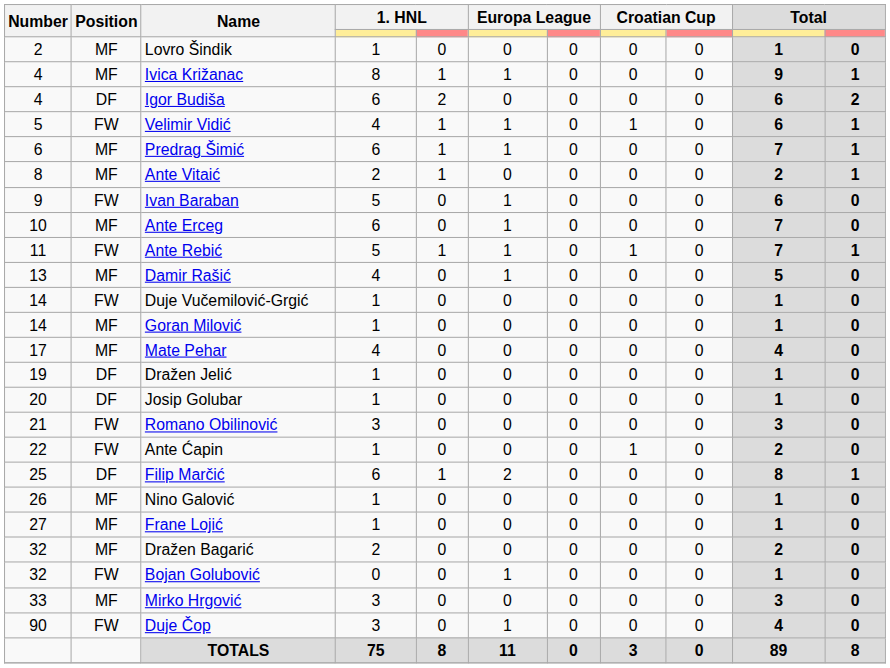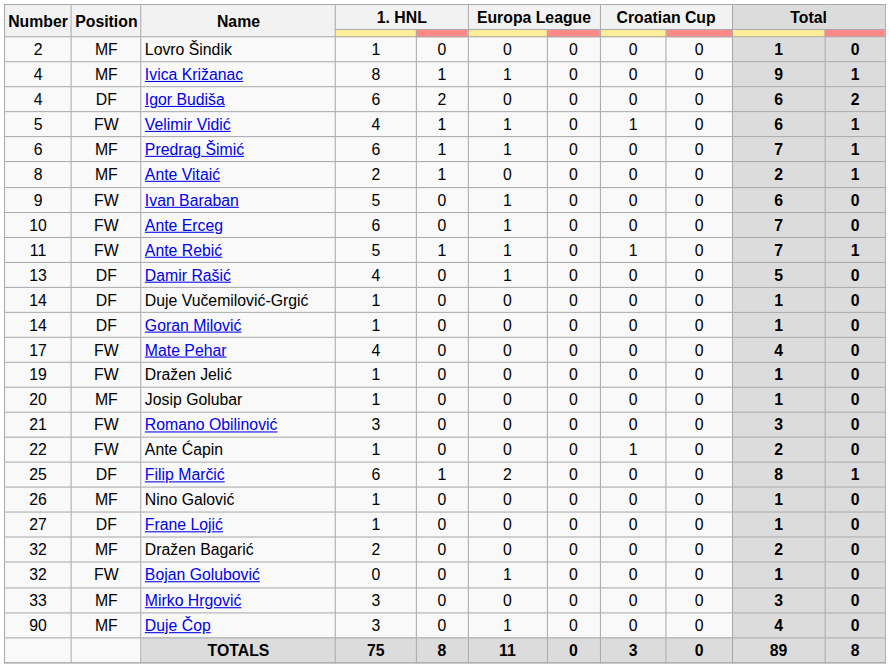 <table class="wikitable" style="font-size: 95%; text-align: center;">
 <tr>
 <th width=40  rowspan="2"  align="center">Number</th>
 <th width=40  rowspan="2"  align="center">Position</th>
 <th width=180 rowspan="2"  align="center">Name</th>
 <th width=120 colspan="2" align="center">1. HNL</th>
 <th width=120 colspan="2" align="center">Europa League</th>
 <th width=120 colspan="2" align="center">Croatian Cup</th>
 <th width=140 colspan="2" align="center" style="background: #DCDCDC">Total</th>
 </tr>
 <tr>
 <th style="background: #FFEE99"></th>
 <th style="background: #FF8888"></th>
 <th style="background: #FFEE99"></th>
 <th style="background: #FF8888"></th>
 <th style="background: #FFEE99"></th>
 <th style="background: #FF8888"></th>
 <th style="background: #FFEE99"></th>
 <th style="background: #FF8888"></th>
 </tr>
 <tr>
 <td>2</td>
 <td>MF</td>
 <td style="text-align:left;"> Lovro Šindik</td>
 <td>1</td>
 <td>0</td>
 <td>0</td>
 <td>0</td>
 <td>0</td>
 <td>0</td>
 <th style="background: #DCDCDC">1</th>
 <th style="background: #DCDCDC">0</th>
 </tr>
 <tr>
 <td>4</td>
 <td>MF</td>
 <td style="text-align:left;"> <a href='#'>Ivica Križanac</a></td>
 <td>8</td>
 <td>1</td>
 <td>1</td>
 <td>0</td>
 <td>0</td>
 <td>0</td>
 <th style="background: #DCDCDC">9</th>
 <th style="background: #DCDCDC">1</th>
 </tr>
 <tr>
 <td>4</td>
 <td>DF</td>
 <td style="text-align:left;"> <a href='#'>Igor Budiša</a></td>
 <td>6</td>
 <td>2</td>
 <td>0</td>
 <td>0</td>
 <td>0</td>
 <td>0</td>
 <th style="background: #DCDCDC">6</th>
 <th style="background: #DCDCDC">2</th>
 </tr>
 <tr>
 <td>5</td>
 <td>FW</td>
 <td style="text-align:left;"> <a href='#'>Velimir Vidić</a></td>
 <td>4</td>
 <td>1</td>
 <td>1</td>
 <td>0</td>
 <td>1</td>
 <td>0</td>
 <th style="background: #DCDCDC">6</th>
 <th style="background: #DCDCDC">1</th>
 </tr>
 <tr>
 <td>6</td>
 <td>MF</td>
 <td style="text-align:left;"> <a href='#'>Predrag Šimić</a></td>
 <td>6</td>
 <td>1</td>
 <td>1</td>
 <td>0</td>
 <td>0</td>
 <td>0</td>
 <th style="background: #DCDCDC">7</th>
 <th style="background: #DCDCDC">1</th>
 </tr>
 <tr>
 <td>8</td>
 <td>MF</td>
 <td style="text-align:left;"> <a href='#'>Ante Vitaić</a></td>
 <td>2</td>
 <td>1</td>
 <td>0</td>
 <td>0</td>
 <td>0</td>
 <td>0</td>
 <th style="background: #DCDCDC">2</th>
 <th style="background: #DCDCDC">1</th>
 </tr>
 <tr>
 <td>9</td>
 <td>FW</td>
 <td style="text-align:left;"> <a href='#'>Ivan Baraban</a></td>
 <td>5</td>
 <td>0</td>
 <td>1</td>
 <td>0</td>
 <td>0</td>
 <td>0</td>
 <th style="background: #DCDCDC">6</th>
 <th style="background: #DCDCDC">0</th>
 </tr>
 <tr>
 <td>10</td>
-<td>MF</td>
+<td>FW</td>
 <td style="text-align:left;"> <a href='#'>Ante Erceg</a></td>
 <td>6</td>
 <td>0</td>
 <td>1</td>
 <td>0</td>
 <td>0</td>
 <td>0</td>
 <th style="background: #DCDCDC">7</th>
 <th style="background: #DCDCDC">0</th>
 </tr>
 <tr>
 <td>11</td>
 <td>FW</td>
 <td style="text-align:left;"> <a href='#'>Ante Rebić</a></td>
 <td>5</td>
 <td>1</td>
 <td>1</td>
 <td>0</td>
 <td>1</td>
 <td>0</td>
 <th style="background: #DCDCDC">7</th>
 <th style="background: #DCDCDC">1</th>
 </tr>
 <tr>
 <td>13</td>
-<td>MF</td>
+<td>DF</td>
 <td style="text-align:left;"> <a href='#'>Damir Rašić</a></td>
 <td>4</td>
 <td>0</td>
 <td>1</td>
 <td>0</td>
 <td>0</td>
 <td>0</td>
 <th style="background: #DCDCDC">5</th>
 <th style="background: #DCDCDC">0</th>
 </tr>
 <tr>
 <td>14</td>
-<td>FW</td>
+<td>DF</td>
 <td style="text-align:left;"> Duje Vučemilović-Grgić</td>
 <td>1</td>
 <td>0</td>
 <td>0</td>
 <td>0</td>
 <td>0</td>
 <td>0</td>
 <th style="background: #DCDCDC">1</th>
 <th style="background: #DCDCDC">0</th>
 </tr>
 <tr>
 <td>14</td>
-<td>MF</td>
+<td>DF</td>
 <td style="text-align:left;"> <a href='#'>Goran Milović</a></td>
 <td>1</td>
 <td>0</td>
 <td>0</td>
 <td>0</td>
 <td>0</td>
 <td>0</td>
 <th style="background: #DCDCDC">1</th>
 <th style="background: #DCDCDC">0</th>
 </tr>
 <tr>
 <td>17</td>
-<td>MF</td>
+<td>FW</td>
 <td style="text-align:left;"> <a href='#'>Mate Pehar</a></td>
 <td>4</td>
 <td>0</td>
 <td>0</td>
 <td>0</td>
 <td>0</td>
 <td>0</td>
 <th style="background: #DCDCDC">4</th>
 <th style="background: #DCDCDC">0</th>
 </tr>
 <tr>
 <td>19</td>
-<td>DF</td>
+<td>FW</td>
 <td style="text-align:left;"> Dražen Jelić</td>
 <td>1</td>
 <td>0</td>
 <td>0</td>
 <td>0</td>
 <td>0</td>
 <td>0</td>
 <th style="background: #DCDCDC">1</th>
 <th style="background: #DCDCDC">0</th>
 </tr>
 <tr>
 <td>20</td>
-<td>DF</td>
+<td>MF</td>
 <td style="text-align:left;"> Josip Golubar</td>
 <td>1</td>
 <td>0</td>
 <td>0</td>
 <td>0</td>
 <td>0</td>
 <td>0</td>
 <th style="background: #DCDCDC">1</th>
 <th style="background: #DCDCDC">0</th>
 </tr>
 <tr>
 <td>21</td>
 <td>FW</td>
 <td style="text-align:left;"> <a href='#'>Romano Obilinović</a></td>
 <td>3</td>
 <td>0</td>
 <td>0</td>
 <td>0</td>
 <td>0</td>
 <td>0</td>
 <th style="background: #DCDCDC">3</th>
 <th style="background: #DCDCDC">0</th>
 </tr>
 <tr>
 <td>22</td>
 <td>FW</td>
 <td style="text-align:left;"> Ante Ćapin</td>
 <td>1</td>
 <td>0</td>
 <td>0</td>
 <td>0</td>
 <td>1</td>
 <td>0</td>
 <th style="background: #DCDCDC">2</th>
 <th style="background: #DCDCDC">0</th>
 </tr>
 <tr>
 <td>25</td>
 <td>DF</td>
 <td style="text-align:left;"> <a href='#'>Filip Marčić</a></td>
 <td>6</td>
 <td>1</td>
 <td>2</td>
 <td>0</td>
 <td>0</td>
 <td>0</td>
 <th style="background: #DCDCDC">8</th>
 <th style="background: #DCDCDC">1</th>
 </tr>
 <tr>
 <td>26</td>
 <td>MF</td>
 <td style="text-align:left;"> Nino Galović</td>
 <td>1</td>
 <td>0</td>
 <td>0</td>
 <td>0</td>
 <td>0</td>
 <td>0</td>
 <th style="background: #DCDCDC">1</th>
 <th style="background: #DCDCDC">0</th>
 </tr>
 <tr>
 <td>27</td>
-<td>MF</td>
+<td>DF</td>
 <td style="text-align:left;"> <a href='#'>Frane Lojić</a></td>
 <td>1</td>
 <td>0</td>
 <td>0</td>
 <td>0</td>
 <td>0</td>
 <td>0</td>
 <th style="background: #DCDCDC">1</th>
 <th style="background: #DCDCDC">0</th>
 </tr>
 <tr>
 <td>32</td>
 <td>MF</td>
 <td style="text-align:left;"> Dražen Bagarić</td>
 <td>2</td>
 <td>0</td>
 <td>0</td>
 <td>0</td>
 <td>0</td>
 <td>0</td>
 <th style="background: #DCDCDC">2</th>
 <th style="background: #DCDCDC">0</th>
 </tr>
 <tr>
 <td>32</td>
 <td>FW</td>
 <td style="text-align:left;"> <a href='#'>Bojan Golubović</a></td>
 <td>0</td>
 <td>0</td>
 <td>1</td>
 <td>0</td>
 <td>0</td>
 <td>0</td>
 <th style="background: #DCDCDC">1</th>
 <th style="background: #DCDCDC">0</th>
 </tr>
 <tr>
 <td>33</td>
 <td>MF</td>
 <td style="text-align:left;"> <a href='#'>Mirko Hrgović</a></td>
 <td>3</td>
 <td>0</td>
 <td>0</td>
 <td>0</td>
 <td>0</td>
 <td>0</td>
 <th style="background: #DCDCDC">3</th>
 <th style="background: #DCDCDC">0</th>
 </tr>
 <tr>
 <td>90</td>
-<td>FW</td>
+<td>MF</td>
 <td style="text-align:left;"> <a href='#'>Duje Čop</a></td>
 <td>3</td>
 <td>0</td>
 <td>1</td>
 <td>0</td>
 <td>0</td>
 <td>0</td>
 <th style="background: #DCDCDC">4</th>
 <th style="background: #DCDCDC">0</th>
 </tr>
 <tr>
 <td></td>
 <td></td>
 <th style="background: #DCDCDC">TOTALS</th>
 <th style="background: #DCDCDC">75</th>
 <th style="background: #DCDCDC">8</th>
 <th style="background: #DCDCDC">11</th>
 <th style="background: #DCDCDC">0</th>
 <th style="background: #DCDCDC">3</th>
 <th style="background: #DCDCDC">0</th>
 <th style="background: #DCDCDC">89</th>
 <th style="background: #DCDCDC">8</th>
 </tr>
 <tr>
 </tr>
 </table>
